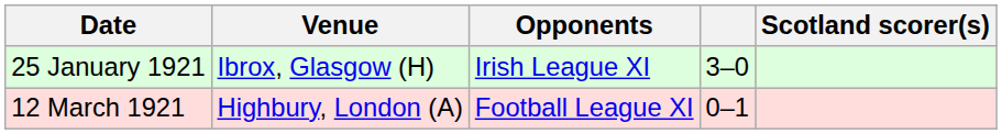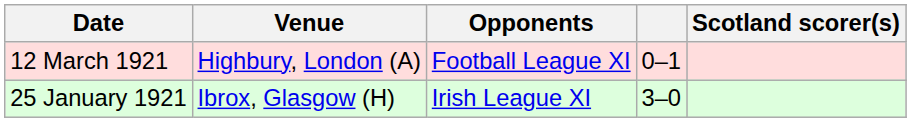 <table class="wikitable">
 <tr>
 <th>Date</th>
 <th>Venue</th>
 <th>Opponents</th>
 <th></th>
 <th>Scotland scorer(s)</th>
 </tr>
+<tr bgcolor=#ffdddd>
+<td>12 March 1921</td>
+<td><a href='#'>Highbury</a>, <a href='#'>London</a> (A)</td>
+<td> <a href='#'>Football League XI</a></td>
+<td align=center>0–1</td>
+<td></td>
+</tr>
 <tr bgcolor=#ddffdd>
 <td>25 January 1921</td>
 <td><a href='#'>Ibrox</a>, <a href='#'>Glasgow</a> (H)</td>
 <td> <a href='#'>Irish League XI</a></td>
 <td align=center>3–0</td>
 <td></td>
 </tr>
-<tr bgcolor=#ffdddd>
-<td>12 March 1921</td>
-<td><a href='#'>Highbury</a>, <a href='#'>London</a> (A)</td>
-<td> <a href='#'>Football League XI</a></td>
-<td align=center>0–1</td>
-<td></td>
-</tr>
 </table>
